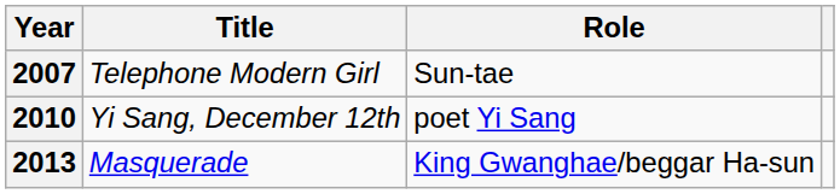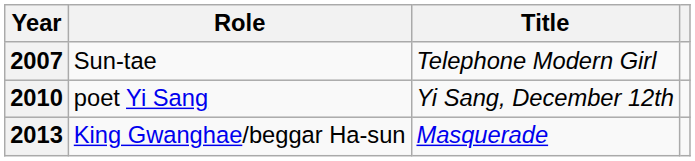 <table class="wikitable sortable plainrowheaders">
 <tr>
 <th scope="col">Year</th>
+<th scope="col">Role</th>
 <th scope="col">Title</th>
-<th scope="col">Role</th>
 <th scope="col" class="unsortable"></th>
 </tr>
 <tr>
 <th scope="row">2007</th>
+<td>Sun-tae</td>
 <td> <em>Telephone Modern Girl</em></td>
-<td>Sun-tae</td>
 <td></td>
 </tr>
 <tr>
 <th scope="row">2010</th>
+<td>poet <a href='#'>Yi Sang</a></td>
 <td> <em>Yi Sang, December 12th</em></td>
-<td>poet <a href='#'>Yi Sang</a></td>
 <td></td>
 </tr>
 <tr>
 <th scope="row">2013</th>
+<td><a href='#'>King Gwanghae</a>/beggar Ha-sun</td>
 <td> <em><a href='#'>Masquerade</a></em></td>
-<td><a href='#'>King Gwanghae</a>/beggar Ha-sun</td>
 <td></td>
 </tr>
 </table>
